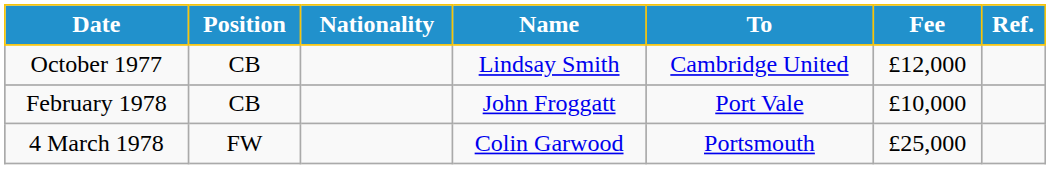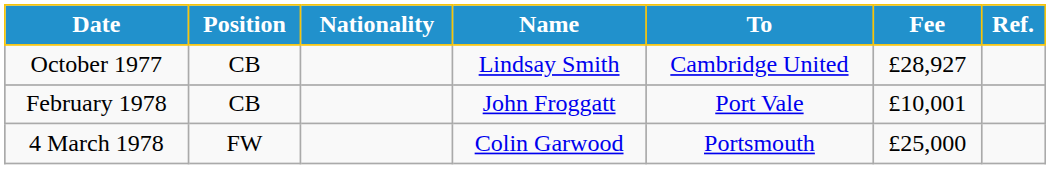 <table class="wikitable" style="text-align:center; font-size:90%; width:100%;">
 <tr>
 <th style="background:#2191CC; color:white; border:1px solid #F7C408; text-align:center;">Date</th>
 <th style="background:#2191CC; color:white; border:1px solid #F7C408; text-align:center;">Position</th>
 <th style="background:#2191CC; color:white; border:1px solid #F7C408; text-align:center;">Nationality</th>
 <th style="background:#2191CC; color:white; border:1px solid #F7C408; text-align:center;">Name</th>
 <th style="background:#2191CC; color:white; border:1px solid #F7C408; text-align:center;">To</th>
 <th style="background:#2191CC; color:white; border:1px solid #F7C408; text-align:center;">Fee</th>
 <th style="background:#2191CC; color:white; border:1px solid #F7C408; text-align:center;">Ref.</th>
 </tr>
 <tr>
 <td>October 1977</td>
 <td>CB</td>
 <td></td>
 <td><a href='#'>Lindsay Smith</a></td>
 <td> <a href='#'>Cambridge United</a></td>
-<td>£12,000</td>
+<td>£28,927</td>
 <td></td>
 </tr>
 <tr>
 <td>February 1978</td>
 <td>CB</td>
 <td></td>
 <td><a href='#'>John Froggatt</a></td>
 <td> <a href='#'>Port Vale</a></td>
-<td>£10,000</td>
+<td>£10,001</td>
 <td></td>
 </tr>
 <tr>
 <td>4 March 1978</td>
 <td>FW</td>
 <td></td>
 <td><a href='#'>Colin Garwood</a></td>
 <td> <a href='#'>Portsmouth</a></td>
 <td>£25,000</td>
 <td></td>
 </tr>
 </table>
